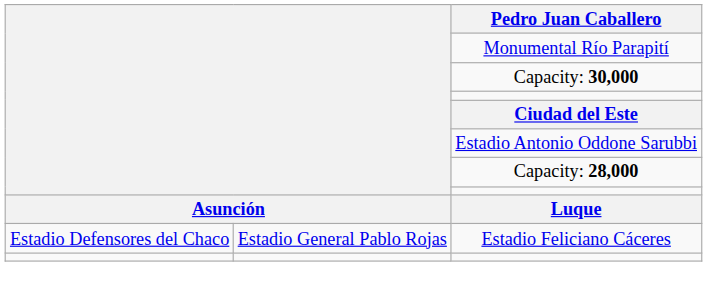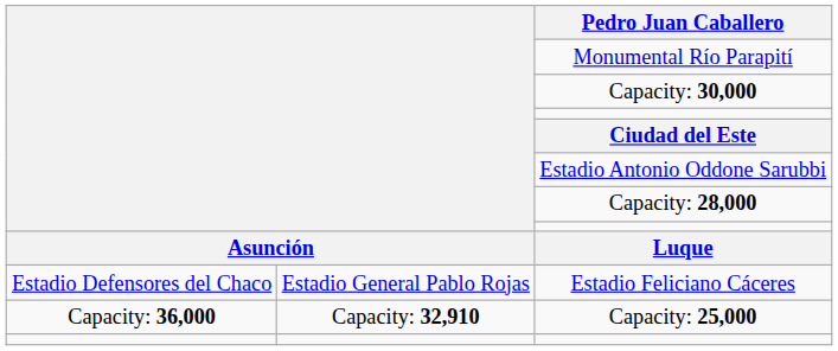 <table class="wikitable" style="text-align:center; margin-left:auto; margin-right:auto; border:none;">
 <tr>
 <th rowspan="8" colspan="2"></th>
 <th><a href='#'>Pedro Juan Caballero</a></th>
 </tr>
 <tr>
 <td><a href='#'>Monumental Río Parapití</a></td>
 </tr>
 <tr>
 <td>Capacity: <strong>30,000</strong></td>
 </tr>
 <tr>
 <td></td>
 </tr>
 <tr>
 <th><a href='#'>Ciudad del Este</a></th>
 </tr>
 <tr>
 <td><a href='#'>Estadio Antonio Oddone Sarubbi</a></td>
 </tr>
 <tr>
 <td>Capacity: <strong>28,000</strong></td>
 </tr>
 <tr>
 <td></td>
 </tr>
 <tr>
 <th colspan=2><a href='#'>Asunción</a></th>
 <th><a href='#'>Luque</a></th>
 </tr>
 <tr>
 <td><a href='#'>Estadio Defensores del Chaco</a></td>
 <td><a href='#'>Estadio General Pablo Rojas</a></td>
 <td><a href='#'>Estadio Feliciano Cáceres</a></td>
 </tr>
 <tr>
+<td>Capacity: <strong>36,000</strong></td>
+<td>Capacity: <strong>32,910</strong></td>
+<td>Capacity: <strong>25,000</strong></td>
+</tr>
+<tr>
 <td></td>
 <td></td>
 <td></td>
 </tr>
 </table>
